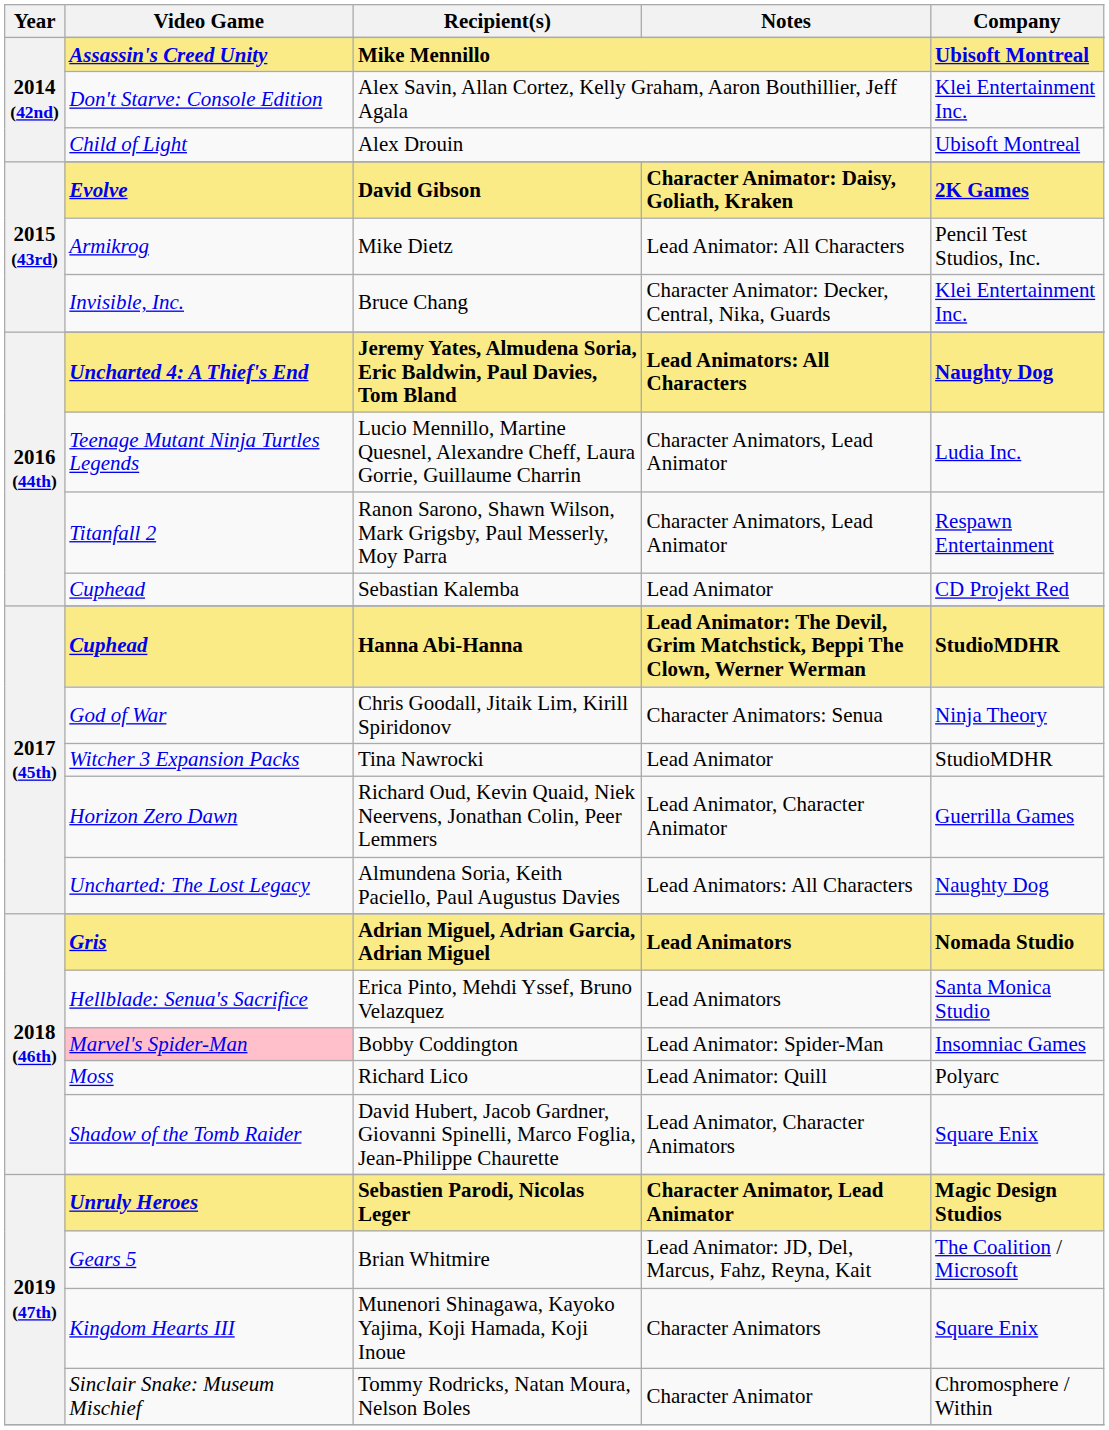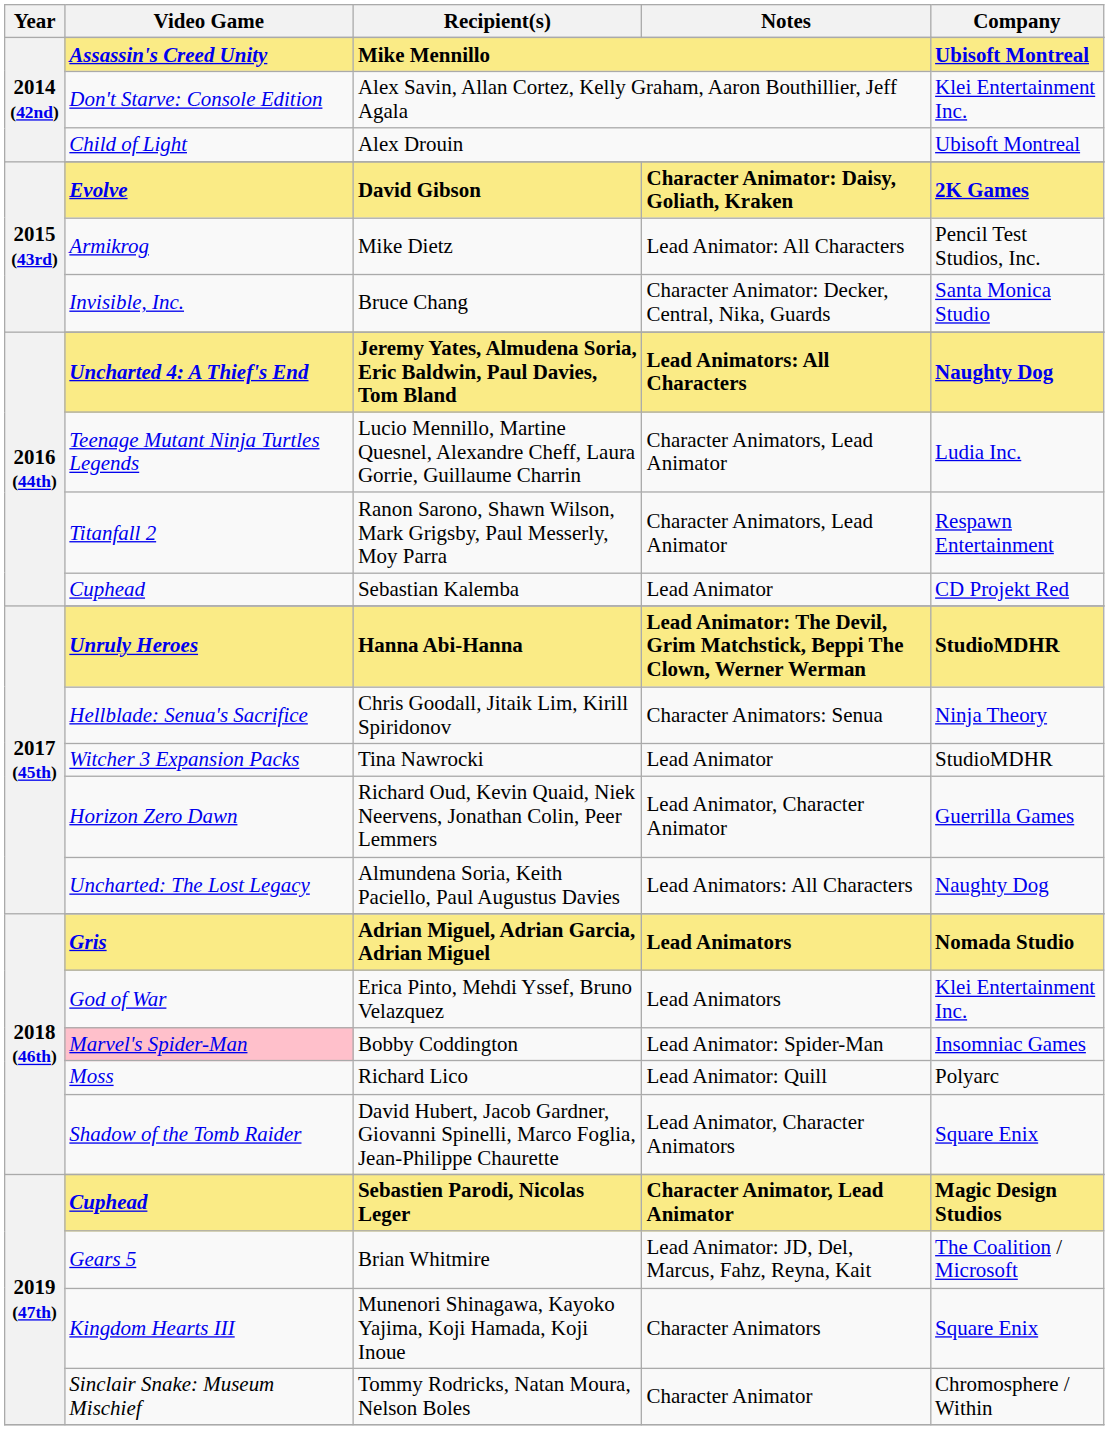 <table class="wikitable" style="width:95%;">
 <tr>
 <th style="width:3%;">Year</th>
 <th style="width:25%;">Video Game</th>
 <th style="width:25%;">Recipient(s)</th>
 <th style="width:25%;">Notes</th>
 <th style="width:15%;">Company</th>
 </tr>
 <tr>
 <th rowspan="4" style="text-align:center;">2014 <br><small>(<a href='#'>42nd</a>)</small><br></th>
 </tr>
 <tr style="background:#FAEB86;">
 <td><strong><em><a href='#'>Assassin's Creed Unity</a></em></strong></td>
 <td colspan="2"><strong>Mike Mennillo</strong></td>
 <td><strong><a href='#'>Ubisoft Montreal</a></strong></td>
 </tr>
 <tr>
 <td><em><a href='#'>Don't Starve: Console Edition</a></em></td>
 <td colspan="2">Alex Savin, Allan Cortez, Kelly Graham, Aaron Bouthillier, Jeff Agala</td>
 <td><a href='#'>Klei Entertainment Inc.</a></td>
 </tr>
 <tr>
 <td><em><a href='#'>Child of Light</a></em></td>
 <td colspan="2">Alex Drouin</td>
 <td><a href='#'>Ubisoft Montreal</a></td>
 </tr>
 <tr>
 <th rowspan="4" style="text-align:center;">2015 <br><small>(<a href='#'>43rd</a>)</small><br></th>
 </tr>
 <tr style="background:#FAEB86;">
 <td><strong><em><a href='#'>Evolve</a></em></strong></td>
 <td><strong>David Gibson</strong></td>
 <td><strong>Character Animator: Daisy, Goliath, Kraken</strong></td>
 <td><strong><a href='#'>2K Games</a></strong></td>
 </tr>
 <tr>
 <td><em><a href='#'>Armikrog</a></em></td>
 <td>Mike Dietz</td>
 <td>Lead Animator: All Characters</td>
 <td>Pencil Test Studios, Inc.</td>
 </tr>
 <tr>
 <td><em><a href='#'>Invisible, Inc.</a></em></td>
 <td>Bruce Chang</td>
 <td>Character Animator: Decker, Central, Nika, Guards</td>
-<td><a href='#'>Klei Entertainment Inc.</a></td>
+<td><a href='#'>Santa Monica Studio</a></td>
 </tr>
 <tr>
 <th rowspan="5" style="text-align:center;">2016 <br><small>(<a href='#'>44th</a>)</small><br></th>
 </tr>
 <tr style="background:#FAEB86;">
 <td><strong><em><a href='#'>Uncharted 4: A Thief's End</a></em></strong></td>
 <td><strong>Jeremy Yates, Almudena Soria, Eric Baldwin, Paul Davies, Tom Bland</strong></td>
 <td><strong>Lead Animators: All Characters</strong></td>
 <td><strong><a href='#'>Naughty Dog</a></strong></td>
 </tr>
 <tr>
 <td><em><a href='#'>Teenage Mutant Ninja Turtles Legends</a></em></td>
 <td>Lucio Mennillo, Martine Quesnel, Alexandre Cheff, Laura Gorrie, Guillaume Charrin</td>
 <td>Character Animators, Lead Animator </td>
 <td><a href='#'>Ludia Inc.</a></td>
 </tr>
 <tr>
 <td><em><a href='#'>Titanfall 2</a></em></td>
 <td>Ranon Sarono, Shawn Wilson, Mark Grigsby, Paul Messerly, Moy Parra</td>
 <td>Character Animators, Lead Animator</td>
 <td><a href='#'>Respawn Entertainment</a></td>
 </tr>
 <tr>
 <td><em><a href='#'>Cuphead</a></em></td>
 <td>Sebastian Kalemba</td>
 <td>Lead Animator</td>
 <td><a href='#'>CD Projekt Red</a></td>
 </tr>
 <tr>
 <th rowspan="6" style="text-align:center;">2017 <br><small>(<a href='#'>45th</a>)</small><br></th>
 </tr>
 <tr style="background:#FAEB86;">
-<td><strong><em><a href='#'>Cuphead</a></em></strong></td>
+<td><strong><em><a href='#'>Unruly Heroes</a></em></strong></td>
 <td><strong>Hanna Abi-Hanna</strong></td>
 <td><strong>Lead Animator: The Devil, Grim Matchstick, Beppi The Clown, Werner Werman</strong></td>
 <td><strong>StudioMDHR</strong></td>
 </tr>
 <tr>
-<td><em><a href='#'>God of War</a></em></td>
+<td><em><a href='#'>Hellblade: Senua's Sacrifice</a></em></td>
 <td>Chris Goodall, Jitaik Lim, Kirill Spiridonov</td>
 <td>Character Animators: Senua</td>
 <td><a href='#'>Ninja Theory</a></td>
 </tr>
 <tr>
 <td><em><a href='#'>Witcher 3 Expansion Packs</a></em></td>
 <td>Tina Nawrocki</td>
 <td>Lead Animator </td>
 <td>StudioMDHR</td>
 </tr>
 <tr>
 <td><em><a href='#'>Horizon Zero Dawn</a></em></td>
 <td>Richard Oud, Kevin Quaid, Niek Neervens, Jonathan Colin, Peer Lemmers</td>
 <td>Lead Animator, Character Animator </td>
 <td><a href='#'>Guerrilla Games</a></td>
 </tr>
 <tr>
 <td><em><a href='#'>Uncharted: The Lost Legacy</a></em></td>
 <td>Almundena Soria, Keith Paciello, Paul Augustus Davies</td>
 <td>Lead Animators: All Characters</td>
 <td><a href='#'>Naughty Dog</a></td>
 </tr>
 <tr>
 <th rowspan="6" style="text-align:center;">2018 <br><small>(<a href='#'>46th</a>)</small><br></th>
 </tr>
 <tr style="background:#FAEB86;">
 <td><strong><em><a href='#'>Gris</a></em></strong></td>
 <td><strong>Adrian Miguel, Adrian Garcia, Adrian Miguel</strong></td>
 <td><strong>Lead Animators </strong></td>
 <td><strong>Nomada Studio</strong></td>
 </tr>
 <tr>
-<td><em><a href='#'>Hellblade: Senua's Sacrifice</a></em></td>
+<td><em><a href='#'>God of War</a></em></td>
 <td>Erica Pinto, Mehdi Yssef, Bruno Velazquez</td>
 <td>Lead Animators </td>
-<td><a href='#'>Santa Monica Studio</a></td>
+<td><a href='#'>Klei Entertainment Inc.</a></td>
 </tr>
 <tr>
 <td style="background: pink;"><em><a href='#'>Marvel's Spider-Man</a></em></td>
 <td>Bobby Coddington</td>
 <td>Lead Animator: Spider-Man</td>
 <td><a href='#'>Insomniac Games</a></td>
 </tr>
 <tr>
 <td><em><a href='#'>Moss</a></em></td>
 <td>Richard Lico</td>
 <td>Lead Animator: Quill</td>
 <td>Polyarc</td>
 </tr>
 <tr>
 <td><em><a href='#'>Shadow of the Tomb Raider</a></em></td>
 <td>David Hubert, Jacob Gardner, Giovanni Spinelli, Marco Foglia, Jean-Philippe Chaurette</td>
 <td>Lead Animator, Character Animators </td>
 <td><a href='#'>Square Enix</a></td>
 </tr>
 <tr>
 <th rowspan="5" style="text-align:center;">2019 <br><small>(<a href='#'>47th</a>)</small><br></th>
 </tr>
 <tr style="background:#FAEB86;">
-<td><strong><em><a href='#'>Unruly Heroes</a></em></strong></td>
+<td><strong><em><a href='#'>Cuphead</a></em></strong></td>
 <td><strong>Sebastien Parodi, Nicolas Leger</strong></td>
 <td><strong>Character Animator, Lead Animator</strong> </td>
 <td><strong>Magic Design Studios</strong></td>
 </tr>
 <tr>
 <td><em><a href='#'>Gears 5</a></em></td>
 <td>Brian Whitmire</td>
 <td>Lead Animator: JD, Del, Marcus, Fahz, Reyna, Kait</td>
 <td><a href='#'>The Coalition</a> / <a href='#'>Microsoft</a></td>
 </tr>
 <tr>
 <td><em><a href='#'>Kingdom Hearts III</a></em></td>
 <td>Munenori Shinagawa, Kayoko Yajima, Koji Hamada, Koji Inoue</td>
 <td>Character Animators </td>
 <td><a href='#'>Square Enix</a></td>
 </tr>
 <tr>
 <td><em>Sinclair Snake: Museum Mischief</em></td>
 <td>Tommy Rodricks, Natan Moura, Nelson Boles</td>
 <td>Character Animator </td>
 <td>Chromosphere / Within</td>
 </tr>
 <tr>
 </tr>
 </table>
